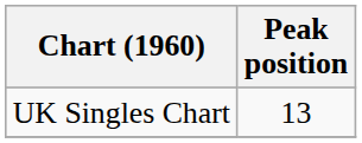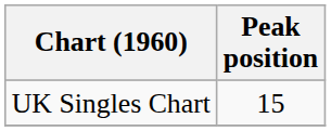 <table class="wikitable sortable">
 <tr>
 <th align="left">Chart (1960)</th>
 <th align="center">Peak<br>position</th>
 </tr>
 <tr>
 <td align="left">UK Singles Chart</td>
-<td align="center">13</td>
+<td align="center">15</td>
 </tr>
 <tr>
 </tr>
 </table>
